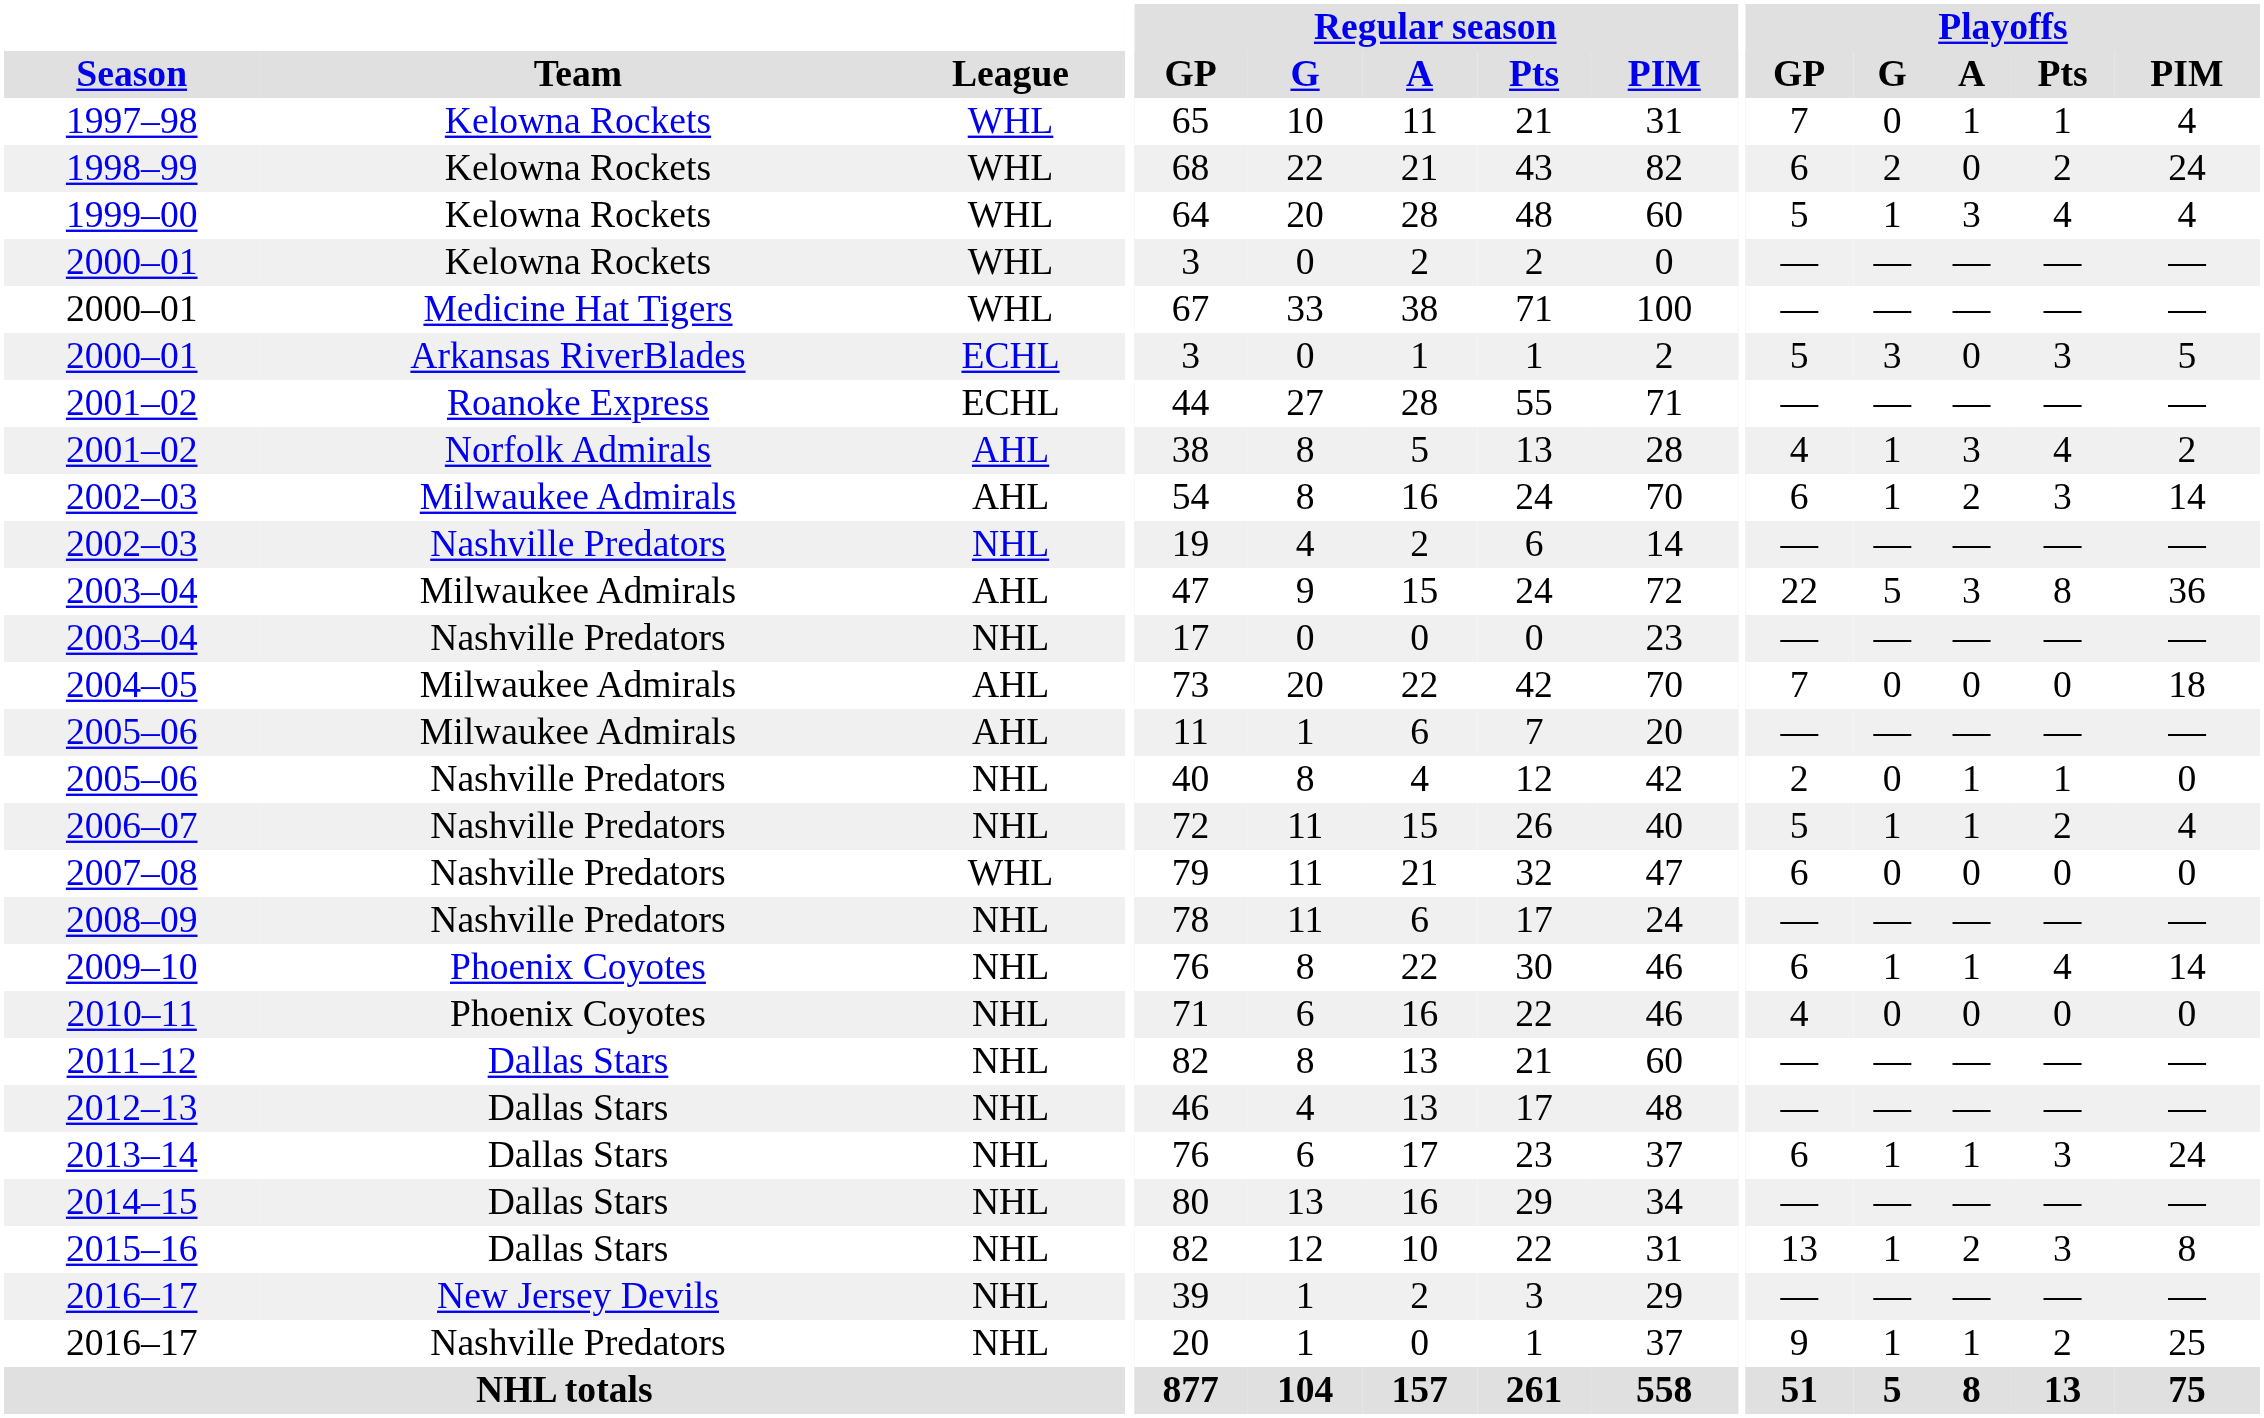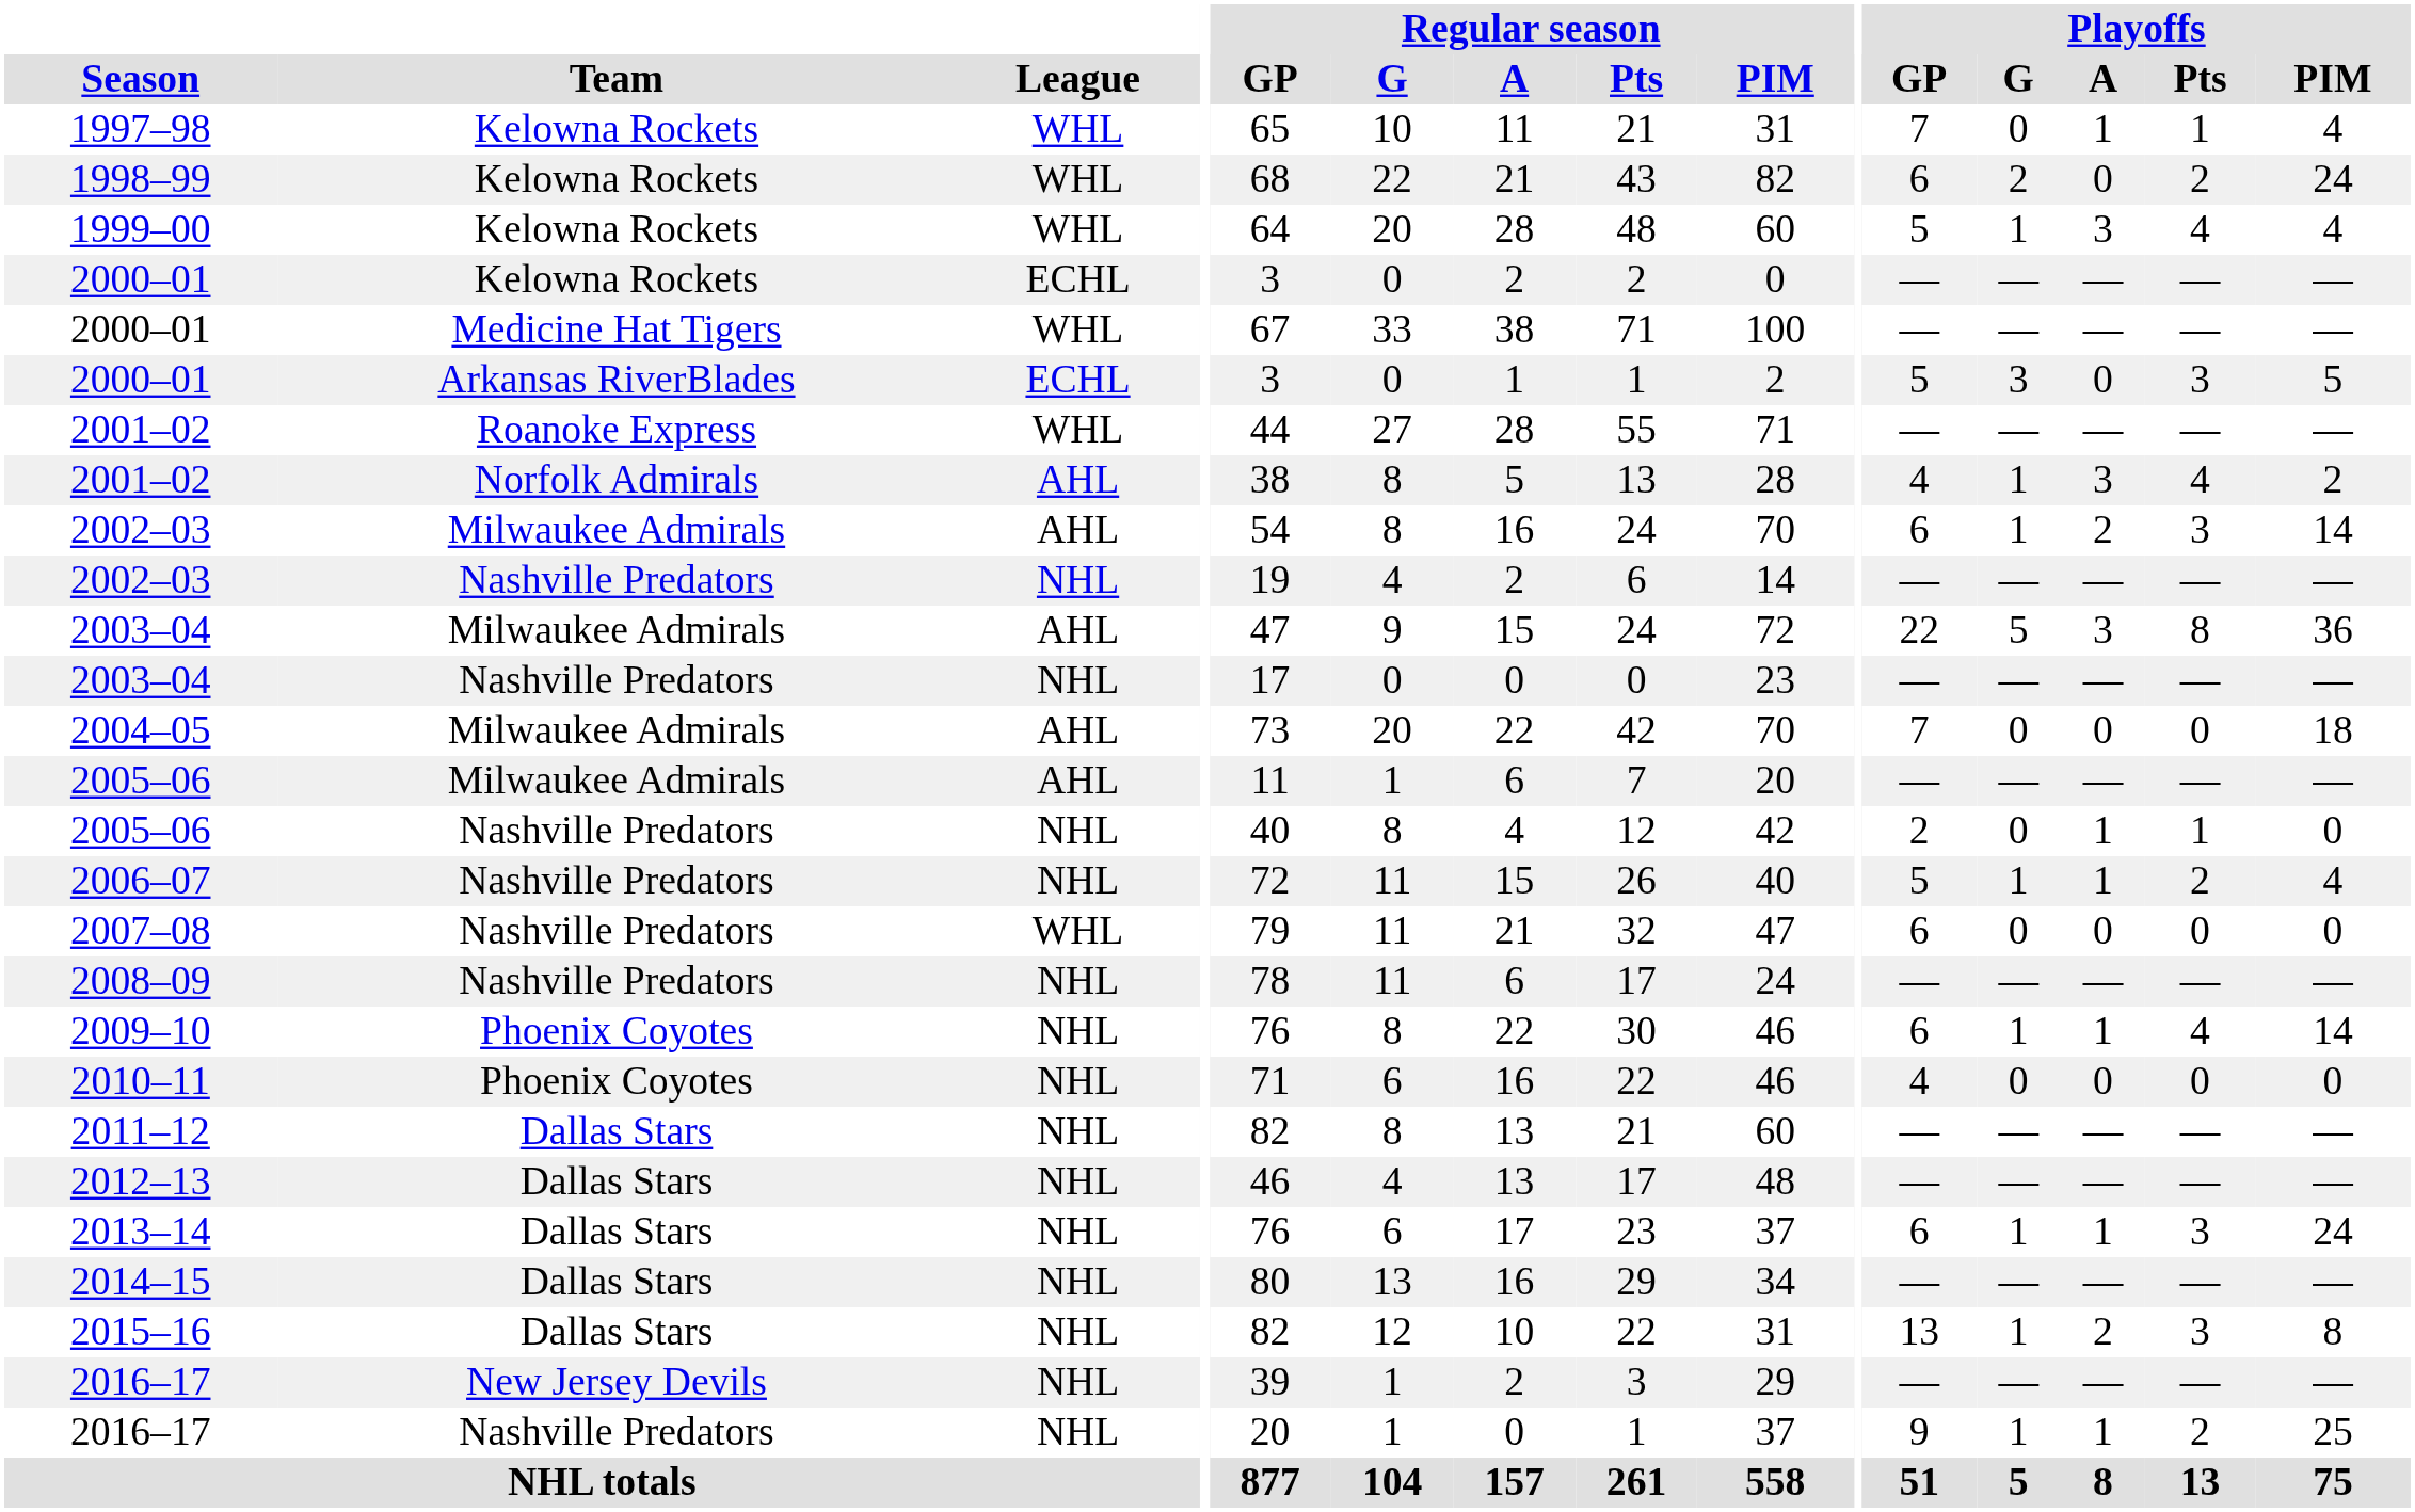 <table border="0" cellpadding="1" cellspacing="0" style="text-align:center; width:60em">
 <tr bgcolor="#e0e0e0">
 <th colspan="3"  bgcolor="#ffffff"></th>
 <th rowspan="99" bgcolor="#ffffff"></th>
 <th colspan="5"><a href='#'>Regular season</a></th>
 <th rowspan="99" bgcolor="#ffffff"></th>
 <th colspan="5"><a href='#'>Playoffs</a></th>
 </tr>
 <tr bgcolor="#e0e0e0">
 <th><a href='#'>Season</a></th>
 <th>Team</th>
 <th>League</th>
 <th>GP</th>
 <th><a href='#'>G</a></th>
 <th><a href='#'>A</a></th>
 <th><a href='#'>Pts</a></th>
 <th><a href='#'>PIM</a></th>
 <th>GP</th>
 <th>G</th>
 <th>A</th>
 <th>Pts</th>
 <th>PIM</th>
 </tr>
 <tr ALIGN="centre">
 <td><a href='#'>1997–98</a></td>
 <td><a href='#'>Kelowna Rockets</a></td>
 <td><a href='#'>WHL</a></td>
 <td>65</td>
 <td>10</td>
 <td>11</td>
 <td>21</td>
 <td>31</td>
 <td>7</td>
 <td>0</td>
 <td>1</td>
 <td>1</td>
 <td>4</td>
 </tr>
 <tr ALIGN="centre" bgcolor="#f0f0f0">
 <td><a href='#'>1998–99</a></td>
 <td>Kelowna Rockets</td>
 <td>WHL</td>
 <td>68</td>
 <td>22</td>
 <td>21</td>
 <td>43</td>
 <td>82</td>
 <td>6</td>
 <td>2</td>
 <td>0</td>
 <td>2</td>
 <td>24</td>
 </tr>
 <tr ALIGN="centre">
 <td><a href='#'>1999–00</a></td>
 <td>Kelowna Rockets</td>
 <td>WHL</td>
 <td>64</td>
 <td>20</td>
 <td>28</td>
 <td>48</td>
 <td>60</td>
 <td>5</td>
 <td>1</td>
 <td>3</td>
 <td>4</td>
 <td>4</td>
 </tr>
 <tr ALIGN="centre" bgcolor="#f0f0f0">
 <td><a href='#'>2000–01</a></td>
 <td>Kelowna Rockets</td>
-<td>WHL</td>
+<td>ECHL</td>
 <td>3</td>
 <td>0</td>
 <td>2</td>
 <td>2</td>
 <td>0</td>
 <td>—</td>
 <td>—</td>
 <td>—</td>
 <td>—</td>
 <td>—</td>
 </tr>
 <tr ALIGN="centre">
 <td>2000–01</td>
 <td><a href='#'>Medicine Hat Tigers</a></td>
 <td>WHL</td>
 <td>67</td>
 <td>33</td>
 <td>38</td>
 <td>71</td>
 <td>100</td>
 <td>—</td>
 <td>—</td>
 <td>—</td>
 <td>—</td>
 <td>—</td>
 </tr>
 <tr ALIGN="centre" bgcolor="#f0f0f0">
 <td><a href='#'>2000–01</a></td>
 <td><a href='#'>Arkansas RiverBlades</a></td>
 <td><a href='#'>ECHL</a></td>
 <td>3</td>
 <td>0</td>
 <td>1</td>
 <td>1</td>
 <td>2</td>
 <td>5</td>
 <td>3</td>
 <td>0</td>
 <td>3</td>
 <td>5</td>
 </tr>
 <tr ALIGN="centre">
 <td><a href='#'>2001–02</a></td>
 <td><a href='#'>Roanoke Express</a></td>
-<td>ECHL</td>
+<td>WHL</td>
 <td>44</td>
 <td>27</td>
 <td>28</td>
 <td>55</td>
 <td>71</td>
 <td>—</td>
 <td>—</td>
 <td>—</td>
 <td>—</td>
 <td>—</td>
 </tr>
 <tr ALIGN="centre" bgcolor="#f0f0f0">
 <td><a href='#'>2001–02</a></td>
 <td><a href='#'>Norfolk Admirals</a></td>
 <td><a href='#'>AHL</a></td>
 <td>38</td>
 <td>8</td>
 <td>5</td>
 <td>13</td>
 <td>28</td>
 <td>4</td>
 <td>1</td>
 <td>3</td>
 <td>4</td>
 <td>2</td>
 </tr>
 <tr ALIGN="centre">
 <td><a href='#'>2002–03</a></td>
 <td><a href='#'>Milwaukee Admirals</a></td>
 <td>AHL</td>
 <td>54</td>
 <td>8</td>
 <td>16</td>
 <td>24</td>
 <td>70</td>
 <td>6</td>
 <td>1</td>
 <td>2</td>
 <td>3</td>
 <td>14</td>
 </tr>
 <tr ALIGN="centre" bgcolor="#f0f0f0">
 <td><a href='#'>2002–03</a></td>
 <td><a href='#'>Nashville Predators</a></td>
 <td><a href='#'>NHL</a></td>
 <td>19</td>
 <td>4</td>
 <td>2</td>
 <td>6</td>
 <td>14</td>
 <td>—</td>
 <td>—</td>
 <td>—</td>
 <td>—</td>
 <td>—</td>
 </tr>
 <tr ALIGN="centre">
 <td><a href='#'>2003–04</a></td>
 <td>Milwaukee Admirals</td>
 <td>AHL</td>
 <td>47</td>
 <td>9</td>
 <td>15</td>
 <td>24</td>
 <td>72</td>
 <td>22</td>
 <td>5</td>
 <td>3</td>
 <td>8</td>
 <td>36</td>
 </tr>
 <tr ALIGN="centre" bgcolor="#f0f0f0">
 <td><a href='#'>2003–04</a></td>
 <td>Nashville Predators</td>
 <td>NHL</td>
 <td>17</td>
 <td>0</td>
 <td>0</td>
 <td>0</td>
 <td>23</td>
 <td>—</td>
 <td>—</td>
 <td>—</td>
 <td>—</td>
 <td>—</td>
 </tr>
 <tr ALIGN="centre">
 <td><a href='#'>2004–05</a></td>
 <td>Milwaukee Admirals</td>
 <td>AHL</td>
 <td>73</td>
 <td>20</td>
 <td>22</td>
 <td>42</td>
 <td>70</td>
 <td>7</td>
 <td>0</td>
 <td>0</td>
 <td>0</td>
 <td>18</td>
 </tr>
 <tr ALIGN="centre" bgcolor="#f0f0f0">
 <td><a href='#'>2005–06</a></td>
 <td>Milwaukee Admirals</td>
 <td>AHL</td>
 <td>11</td>
 <td>1</td>
 <td>6</td>
 <td>7</td>
 <td>20</td>
 <td>—</td>
 <td>—</td>
 <td>—</td>
 <td>—</td>
 <td>—</td>
 </tr>
 <tr ALIGN="centre">
 <td><a href='#'>2005–06</a></td>
 <td>Nashville Predators</td>
 <td>NHL</td>
 <td>40</td>
 <td>8</td>
 <td>4</td>
 <td>12</td>
 <td>42</td>
 <td>2</td>
 <td>0</td>
 <td>1</td>
 <td>1</td>
 <td>0</td>
 </tr>
 <tr ALIGN="centre" bgcolor="#f0f0f0">
 <td><a href='#'>2006–07</a></td>
 <td>Nashville Predators</td>
 <td>NHL</td>
 <td>72</td>
 <td>11</td>
 <td>15</td>
 <td>26</td>
 <td>40</td>
 <td>5</td>
 <td>1</td>
 <td>1</td>
 <td>2</td>
 <td>4</td>
 </tr>
 <tr ALIGN="centre">
 <td><a href='#'>2007–08</a></td>
 <td>Nashville Predators</td>
 <td>WHL</td>
 <td>79</td>
 <td>11</td>
 <td>21</td>
 <td>32</td>
 <td>47</td>
 <td>6</td>
 <td>0</td>
 <td>0</td>
 <td>0</td>
 <td>0</td>
 </tr>
 <tr ALIGN="centre" bgcolor="#f0f0f0">
 <td><a href='#'>2008–09</a></td>
 <td>Nashville Predators</td>
 <td>NHL</td>
 <td>78</td>
 <td>11</td>
 <td>6</td>
 <td>17</td>
 <td>24</td>
 <td>—</td>
 <td>—</td>
 <td>—</td>
 <td>—</td>
 <td>—</td>
 </tr>
 <tr ALIGN="centre">
 <td><a href='#'>2009–10</a></td>
 <td><a href='#'>Phoenix Coyotes</a></td>
 <td>NHL</td>
 <td>76</td>
 <td>8</td>
 <td>22</td>
 <td>30</td>
 <td>46</td>
 <td>6</td>
 <td>1</td>
 <td>1</td>
 <td>4</td>
 <td>14</td>
 </tr>
 <tr ALIGN="centre" bgcolor="#f0f0f0">
 <td><a href='#'>2010–11</a></td>
 <td>Phoenix Coyotes</td>
 <td>NHL</td>
 <td>71</td>
 <td>6</td>
 <td>16</td>
 <td>22</td>
 <td>46</td>
 <td>4</td>
 <td>0</td>
 <td>0</td>
 <td>0</td>
 <td>0</td>
 </tr>
 <tr ALIGN="centre">
 <td><a href='#'>2011–12</a></td>
 <td><a href='#'>Dallas Stars</a></td>
 <td>NHL</td>
 <td>82</td>
 <td>8</td>
 <td>13</td>
 <td>21</td>
 <td>60</td>
 <td>—</td>
 <td>—</td>
 <td>—</td>
 <td>—</td>
 <td>—</td>
 </tr>
 <tr ALIGN="centre" bgcolor="#f0f0f0">
 <td><a href='#'>2012–13</a></td>
 <td>Dallas Stars</td>
 <td>NHL</td>
 <td>46</td>
 <td>4</td>
 <td>13</td>
 <td>17</td>
 <td>48</td>
 <td>—</td>
 <td>—</td>
 <td>—</td>
 <td>—</td>
 <td>—</td>
 </tr>
 <tr ALIGN="centre">
 <td><a href='#'>2013–14</a></td>
 <td>Dallas Stars</td>
 <td>NHL</td>
 <td>76</td>
 <td>6</td>
 <td>17</td>
 <td>23</td>
 <td>37</td>
 <td>6</td>
 <td>1</td>
 <td>1</td>
 <td>3</td>
 <td>24</td>
 </tr>
 <tr ALIGN="centre" bgcolor="#f0f0f0">
 <td><a href='#'>2014–15</a></td>
 <td>Dallas Stars</td>
 <td>NHL</td>
 <td>80</td>
 <td>13</td>
 <td>16</td>
 <td>29</td>
 <td>34</td>
 <td>—</td>
 <td>—</td>
 <td>—</td>
 <td>—</td>
 <td>—</td>
 </tr>
 <tr ALIGN="centre">
 <td><a href='#'>2015–16</a></td>
 <td>Dallas Stars</td>
 <td>NHL</td>
 <td>82</td>
 <td>12</td>
 <td>10</td>
 <td>22</td>
 <td>31</td>
 <td>13</td>
 <td>1</td>
 <td>2</td>
 <td>3</td>
 <td>8</td>
 </tr>
 <tr ALIGN="centre" bgcolor="#f0f0f0">
 <td><a href='#'>2016–17</a></td>
 <td><a href='#'>New Jersey Devils</a></td>
 <td>NHL</td>
 <td>39</td>
 <td>1</td>
 <td>2</td>
 <td>3</td>
 <td>29</td>
 <td>—</td>
 <td>—</td>
 <td>—</td>
 <td>—</td>
 <td>—</td>
 </tr>
 <tr ALIGN="centre">
 <td>2016–17</td>
 <td>Nashville Predators</td>
 <td>NHL</td>
 <td>20</td>
 <td>1</td>
 <td>0</td>
 <td>1</td>
 <td>37</td>
 <td>9</td>
 <td>1</td>
 <td>1</td>
 <td>2</td>
 <td>25</td>
 </tr>
 <tr bgcolor="#e0e0e0">
 <th colspan="3">NHL totals</th>
 <th>877</th>
 <th>104</th>
 <th>157</th>
 <th>261</th>
 <th>558</th>
 <th>51</th>
 <th>5</th>
 <th>8</th>
 <th>13</th>
 <th>75</th>
 </tr>
 </table>
